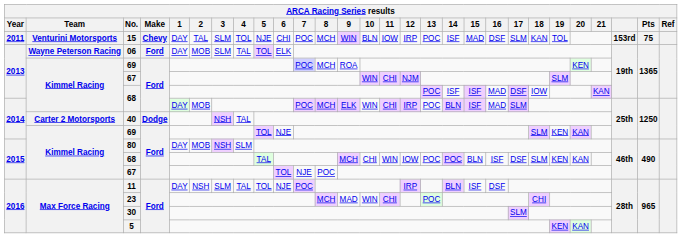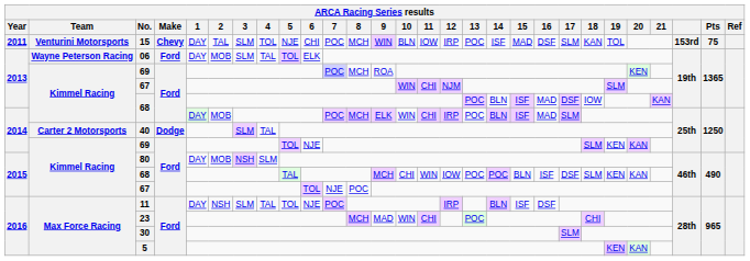 <table class="wikitable" style="text-align:center; font-size:75%">
 <tr>
 <th colspan=45><a href='#'>ARCA Racing Series</a> results</th>
 </tr>
 <tr>
 <th>Year</th>
 <th>Team</th>
 <th>No.</th>
 <th>Make</th>
 <th>1</th>
 <th>2</th>
 <th>3</th>
 <th>4</th>
 <th>5</th>
 <th>6</th>
 <th>7</th>
 <th>8</th>
 <th>9</th>
 <th>10</th>
 <th>11</th>
 <th>12</th>
 <th>13</th>
 <th>14</th>
 <th>15</th>
 <th>16</th>
 <th>17</th>
 <th>18</th>
 <th>19</th>
 <th>20</th>
 <th>21</th>
 <th></th>
 <th>Pts</th>
 <th>Ref</th>
 </tr>
 <tr>
 <th><a href='#'>2011</a></th>
 <th><a href='#'>Venturini Motorsports</a></th>
 <th>15</th>
 <th><a href='#'>Chevy</a></th>
 <td><a href='#'>DAY</a></td>
 <td><a href='#'>TAL</a></td>
 <td><a href='#'>SLM</a></td>
 <td><a href='#'>TOL</a></td>
 <td><a href='#'>NJE</a></td>
 <td><a href='#'>CHI</a></td>
 <td><a href='#'>POC</a></td>
 <td><a href='#'>MCH</a></td>
 <td style="background:#EFCFFF;"><a href='#'>WIN</a><br></td>
 <td><a href='#'>BLN</a></td>
 <td><a href='#'>IOW</a></td>
 <td><a href='#'>IRP</a></td>
 <td><a href='#'>POC</a></td>
 <td><a href='#'>ISF</a></td>
 <td><a href='#'>MAD</a></td>
 <td><a href='#'>DSF</a></td>
 <td><a href='#'>SLM</a></td>
 <td><a href='#'>KAN</a></td>
 <td><a href='#'>TOL</a></td>
 <td colspan=2></td>
 <th>153rd</th>
 <th>75</th>
 <th></th>
 </tr>
 <tr>
 <th rowspan=4><a href='#'>2013</a></th>
 <th><a href='#'>Wayne Peterson Racing</a></th>
 <th>06</th>
 <th><a href='#'>Ford</a></th>
 <td><a href='#'>DAY</a></td>
 <td><a href='#'>MOB</a></td>
 <td><a href='#'>SLM</a></td>
 <td><a href='#'>TAL</a></td>
 <td style="background:#EFCFFF;"><a href='#'>TOL</a><br></td>
 <td><a href='#'>ELK</a></td>
 <td colspan=15></td>
 <th rowspan=4>19th</th>
 <th rowspan=4>1365</th>
 <th rowspan=4></th>
 </tr>
 <tr>
 <th rowspan=4><a href='#'>Kimmel Racing</a></th>
 <th>69</th>
 <th rowspan=4><a href='#'>Ford</a></th>
 <td colspan=6></td>
 <td style="background:#CFCFFF;"><a href='#'>POC</a><br></td>
 <td><a href='#'>MCH</a></td>
 <td><a href='#'>ROA</a></td>
 <td colspan=10></td>
 <td style="background:#DFFFDF;"><a href='#'>KEN</a><br></td>
 <td></td>
 </tr>
 <tr>
 <th>67</th>
 <td colspan=9></td>
 <td style="background:#EFCFFF;"><a href='#'>WIN</a><br></td>
 <td style="background:#EFCFFF;"><a href='#'>CHI</a><br></td>
 <td style="background:#EFCFFF;"><a href='#'>NJM</a><br></td>
 <td colspan=6></td>
 <td style="background:#EFCFFF;"><a href='#'>SLM</a><br></td>
 <td colspan=2></td>
 </tr>
 <tr>
 <th rowspan=2>68</th>
 <td colspan=12></td>
 <td style="background:#EFCFFF;"><a href='#'>POC</a><br></td>
-<td><a href='#'>ISF</a></td>
+<td><a href='#'>BLN</a></td>
 <td style="background:#EFCFFF;"><a href='#'>ISF</a><br></td>
 <td><a href='#'>MAD</a></td>
 <td style="background:#EFCFFF;"><a href='#'>DSF</a><br></td>
 <td><a href='#'>IOW</a></td>
 <td colspan=2></td>
 <td style="background:#EFCFFF;"><a href='#'>KAN</a><br></td>
 </tr>
 <tr>
 <th rowspan=3><a href='#'>2014</a></th>
 <td style="background:#DFFFDF;"><a href='#'>DAY</a><br></td>
 <td><a href='#'>MOB</a></td>
 <td colspan=4></td>
 <td style="background:#EFCFFF;"><a href='#'>POC</a><br></td>
 <td style="background:#EFCFFF;"><a href='#'>MCH</a><br></td>
 <td style="background:#EFCFFF;"><a href='#'>ELK</a><br></td>
 <td><a href='#'>WIN</a></td>
 <td style="background:#EFCFFF;"><a href='#'>CHI</a><br></td>
 <td style="background:#EFCFFF;"><a href='#'>IRP</a><br></td>
 <td><a href='#'>POC</a></td>
 <td style="background:#EFCFFF;"><a href='#'>BLN</a><br></td>
 <td style="background:#EFCFFF;"><a href='#'>ISF</a><br></td>
 <td><a href='#'>MAD</a></td>
 <td style="background:#EFCFFF;"><a href='#'>SLM</a><br></td>
 <td colspan=4></td>
 <th rowspan=3>25th</th>
 <th rowspan=3>1250</th>
 <th rowspan=3></th>
 </tr>
 <tr>
 <th><a href='#'>Carter 2 Motorsports</a></th>
 <th>40</th>
 <th><a href='#'>Dodge</a></th>
 <td colspan=2></td>
-<td style="background:#EFCFFF;"><a href='#'>NSH</a><br></td>
+<td style="background:#EFCFFF;"><a href='#'>SLM</a><br></td>
 <td><a href='#'>TAL</a></td>
 <td colspan=17></td>
 </tr>
 <tr>
 <th rowspan=4><a href='#'>Kimmel Racing</a></th>
 <th>69</th>
 <th rowspan=4><a href='#'>Ford</a></th>
 <td colspan=4></td>
 <td style="background:#EFCFFF;"><a href='#'>TOL</a><br></td>
 <td><a href='#'>NJE</a></td>
 <td colspan=11></td>
 <td style="background:#EFCFFF;"><a href='#'>SLM</a><br></td>
 <td><a href='#'>KEN</a></td>
 <td style="background:#EFCFFF;"><a href='#'>KAN</a><br></td>
 <td></td>
 </tr>
 <tr>
 <th rowspan=3><a href='#'>2015</a></th>
 <th>80</th>
 <td><a href='#'>DAY</a></td>
 <td><a href='#'>MOB</a></td>
 <td style="background:#EFCFFF;"><a href='#'>NSH</a><br></td>
 <td><a href='#'>SLM</a></td>
 <td colspan=17></td>
 <th rowspan=3>46th</th>
 <th rowspan=3>490</th>
 <th rowspan=3></th>
 </tr>
 <tr>
 <th>68</th>
 <td colspan=4></td>
 <td style="background:#DFFFDF;"><a href='#'>TAL</a><br></td>
 <td colspan=3></td>
 <td style="background:#EFCFFF;"><a href='#'>MCH</a><br></td>
 <td><a href='#'>CHI</a></td>
 <td><a href='#'>WIN</a></td>
 <td><a href='#'>IOW</a></td>
 <td><a href='#'>POC</a></td>
 <td style="background:#EFCFFF;"><a href='#'>POC</a><br></td>
 <td><a href='#'>BLN</a></td>
 <td><a href='#'>ISF</a></td>
 <td><a href='#'>DSF</a></td>
 <td><a href='#'>SLM</a></td>
 <td><a href='#'>KEN</a></td>
 <td><a href='#'>KAN</a></td>
 <td></td>
 </tr>
 <tr>
 <th>67</th>
 <td colspan=5></td>
 <td style="background:#EFCFFF;"><a href='#'>TOL</a><br></td>
 <td><a href='#'>NJE</a></td>
 <td><a href='#'>POC</a></td>
 <td colspan=13></td>
 </tr>
 <tr>
 <th rowspan=4><a href='#'>2016</a></th>
 <th rowspan=4><a href='#'>Max Force Racing</a></th>
 <th>11</th>
 <th rowspan=4><a href='#'>Ford</a></th>
 <td><a href='#'>DAY</a></td>
 <td><a href='#'>NSH</a></td>
 <td><a href='#'>SLM</a></td>
 <td><a href='#'>TAL</a></td>
 <td><a href='#'>TOL</a></td>
 <td><a href='#'>NJE</a></td>
 <td style="background:#EFCFFF;"><a href='#'>POC</a><br></td>
 <td colspan=4></td>
 <td style="background:#EFCFFF;"><a href='#'>IRP</a><br></td>
 <td></td>
 <td style="background:#EFCFFF;"><a href='#'>BLN</a><br></td>
 <td><a href='#'>ISF</a></td>
 <td><a href='#'>DSF</a></td>
 <td colspan=5></td>
 <th rowspan=4>28th</th>
 <th rowspan=4>965</th>
 <th rowspan=4></th>
 </tr>
 <tr>
 <th>23</th>
 <td colspan=7></td>
 <td style="background:#EFCFFF;"><a href='#'>MCH</a><br></td>
 <td><a href='#'>MAD</a></td>
 <td><a href='#'>WIN</a></td>
 <td style="background:#EFCFFF;"><a href='#'>CHI</a><br></td>
 <td></td>
 <td style="background:#DFFFDF;"><a href='#'>POC</a><br></td>
 <td colspan=4></td>
 <td style="background:#EFCFFF;"><a href='#'>CHI</a><br></td>
 <td colspan=3></td>
 </tr>
 <tr>
 <th>30</th>
 <td colspan=16></td>
 <td style="background:#EFCFFF;"><a href='#'>SLM</a><br></td>
 <td colspan=4></td>
 </tr>
 <tr>
 <th>5</th>
 <td colspan=18></td>
 <td style="background:#EFCFFF;"><a href='#'>KEN</a><br></td>
 <td style="background:#DFFFDF;"><a href='#'>KAN</a><br></td>
 <td></td>
 </tr>
 </table>
